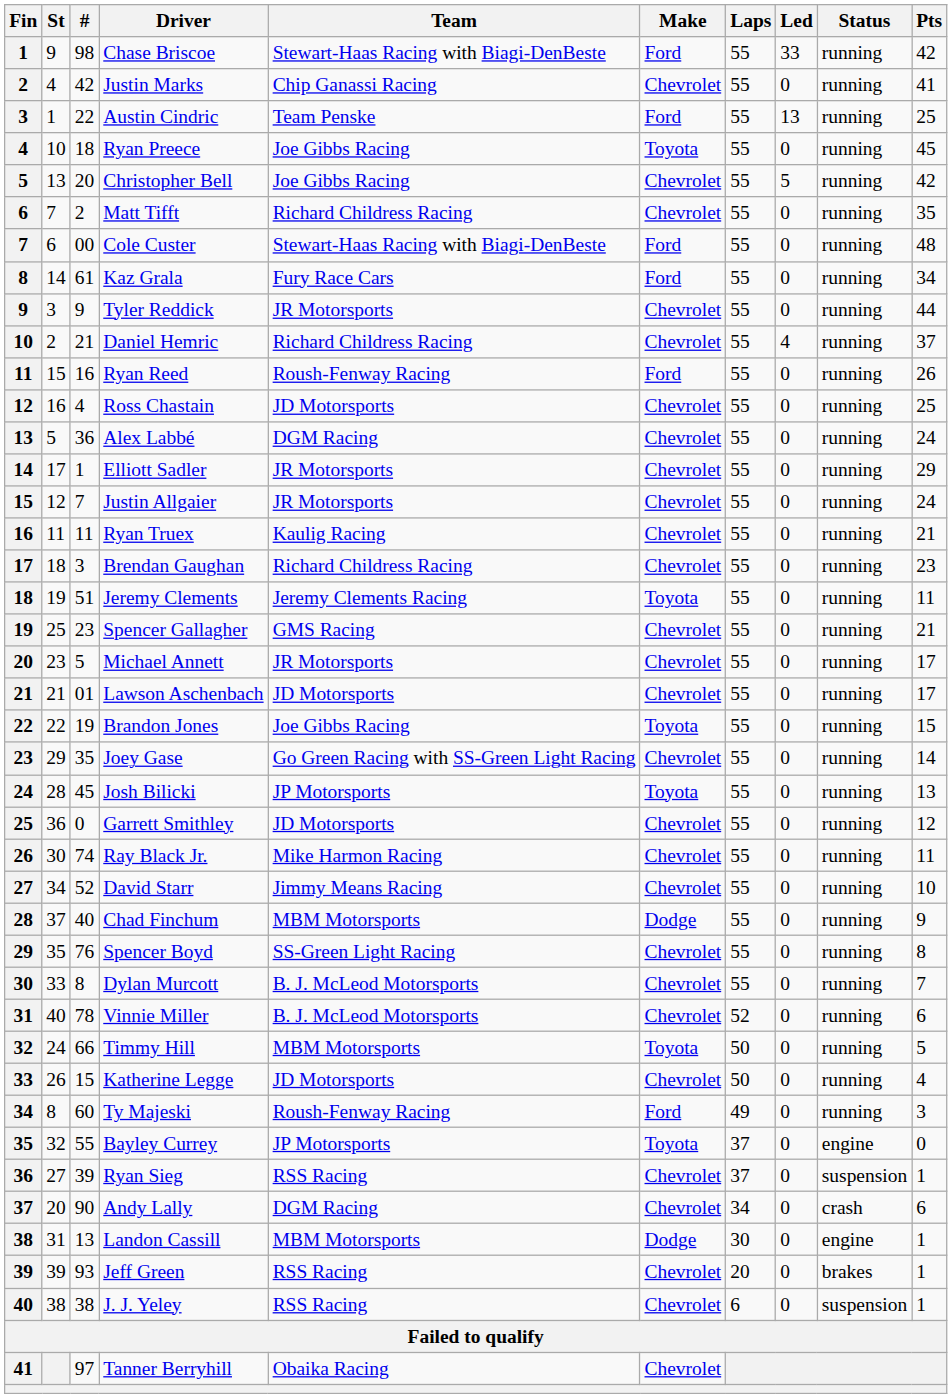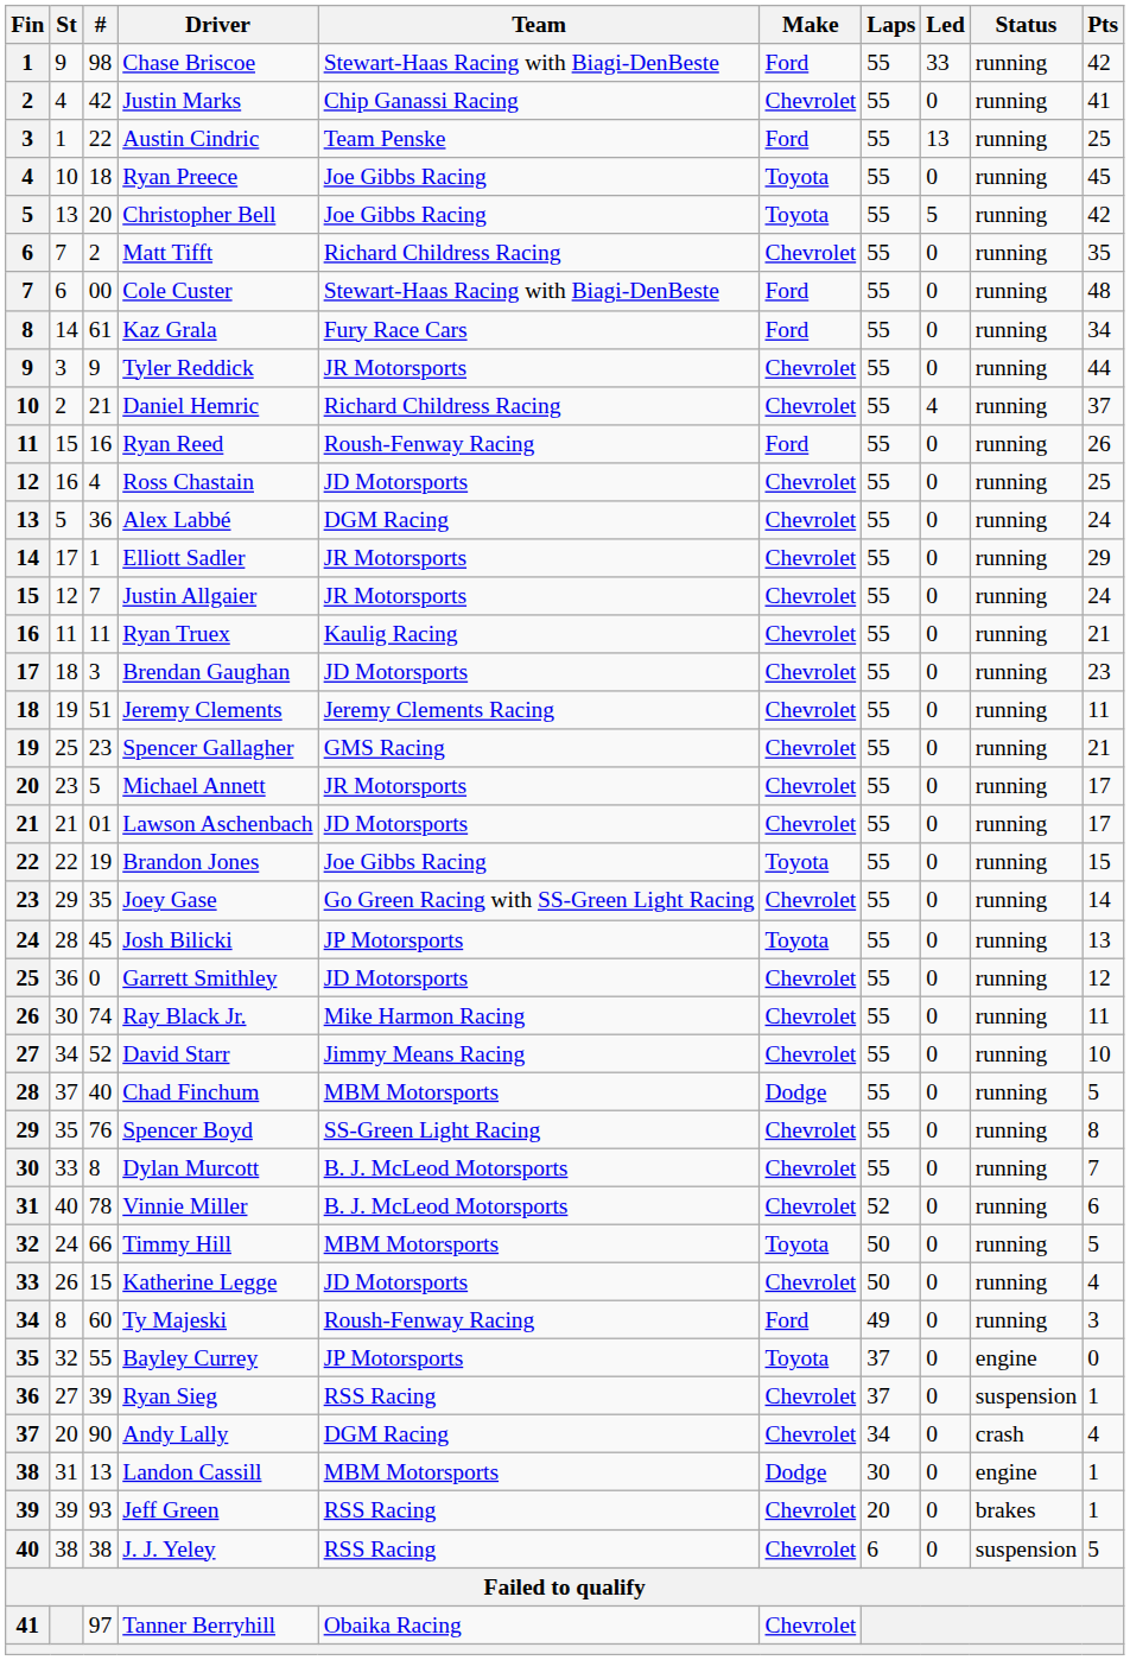 <table class="wikitable" style="font-size:95%">
 <tr>
 <th>Fin</th>
 <th>St</th>
 <th>#</th>
 <th>Driver</th>
 <th>Team</th>
 <th>Make</th>
 <th>Laps</th>
 <th>Led</th>
 <th>Status</th>
 <th>Pts</th>
 </tr>
 <tr>
 <th>1</th>
 <td>9</td>
 <td>98</td>
 <td><a href='#'>Chase Briscoe</a></td>
 <td><a href='#'>Stewart-Haas Racing</a> with <a href='#'>Biagi-DenBeste</a></td>
 <td><a href='#'>Ford</a></td>
 <td>55</td>
 <td>33</td>
 <td>running</td>
 <td>42</td>
 </tr>
 <tr>
 <th>2</th>
 <td>4</td>
 <td>42</td>
 <td><a href='#'>Justin Marks</a></td>
 <td><a href='#'>Chip Ganassi Racing</a></td>
 <td><a href='#'>Chevrolet</a></td>
 <td>55</td>
 <td>0</td>
 <td>running</td>
 <td>41</td>
 </tr>
 <tr>
 <th>3</th>
 <td>1</td>
 <td>22</td>
 <td><a href='#'>Austin Cindric</a></td>
 <td><a href='#'>Team Penske</a></td>
 <td><a href='#'>Ford</a></td>
 <td>55</td>
 <td>13</td>
 <td>running</td>
 <td>25</td>
 </tr>
 <tr>
 <th>4</th>
 <td>10</td>
 <td>18</td>
 <td><a href='#'>Ryan Preece</a></td>
 <td><a href='#'>Joe Gibbs Racing</a></td>
 <td><a href='#'>Toyota</a></td>
 <td>55</td>
 <td>0</td>
 <td>running</td>
 <td>45</td>
 </tr>
 <tr>
 <th>5</th>
 <td>13</td>
 <td>20</td>
 <td><a href='#'>Christopher Bell</a></td>
 <td><a href='#'>Joe Gibbs Racing</a></td>
-<td><a href='#'>Chevrolet</a></td>
+<td><a href='#'>Toyota</a></td>
 <td>55</td>
 <td>5</td>
 <td>running</td>
 <td>42</td>
 </tr>
 <tr>
 <th>6</th>
 <td>7</td>
 <td>2</td>
 <td><a href='#'>Matt Tifft</a></td>
 <td><a href='#'>Richard Childress Racing</a></td>
 <td><a href='#'>Chevrolet</a></td>
 <td>55</td>
 <td>0</td>
 <td>running</td>
 <td>35</td>
 </tr>
 <tr>
 <th>7</th>
 <td>6</td>
 <td>00</td>
 <td><a href='#'>Cole Custer</a></td>
 <td><a href='#'>Stewart-Haas Racing</a> with <a href='#'>Biagi-DenBeste</a></td>
 <td><a href='#'>Ford</a></td>
 <td>55</td>
 <td>0</td>
 <td>running</td>
 <td>48</td>
 </tr>
 <tr>
 <th>8</th>
 <td>14</td>
 <td>61</td>
 <td><a href='#'>Kaz Grala</a></td>
 <td><a href='#'>Fury Race Cars</a></td>
 <td><a href='#'>Ford</a></td>
 <td>55</td>
 <td>0</td>
 <td>running</td>
 <td>34</td>
 </tr>
 <tr>
 <th>9</th>
 <td>3</td>
 <td>9</td>
 <td><a href='#'>Tyler Reddick</a></td>
 <td><a href='#'>JR Motorsports</a></td>
 <td><a href='#'>Chevrolet</a></td>
 <td>55</td>
 <td>0</td>
 <td>running</td>
 <td>44</td>
 </tr>
 <tr>
 <th>10</th>
 <td>2</td>
 <td>21</td>
 <td><a href='#'>Daniel Hemric</a></td>
 <td><a href='#'>Richard Childress Racing</a></td>
 <td><a href='#'>Chevrolet</a></td>
 <td>55</td>
 <td>4</td>
 <td>running</td>
 <td>37</td>
 </tr>
 <tr>
 <th>11</th>
 <td>15</td>
 <td>16</td>
 <td><a href='#'>Ryan Reed</a></td>
 <td><a href='#'>Roush-Fenway Racing</a></td>
 <td><a href='#'>Ford</a></td>
 <td>55</td>
 <td>0</td>
 <td>running</td>
 <td>26</td>
 </tr>
 <tr>
 <th>12</th>
 <td>16</td>
 <td>4</td>
 <td><a href='#'>Ross Chastain</a></td>
 <td><a href='#'>JD Motorsports</a></td>
 <td><a href='#'>Chevrolet</a></td>
 <td>55</td>
 <td>0</td>
 <td>running</td>
 <td>25</td>
 </tr>
 <tr>
 <th>13</th>
 <td>5</td>
 <td>36</td>
 <td><a href='#'>Alex Labbé</a></td>
 <td><a href='#'>DGM Racing</a></td>
 <td><a href='#'>Chevrolet</a></td>
 <td>55</td>
 <td>0</td>
 <td>running</td>
 <td>24</td>
 </tr>
 <tr>
 <th>14</th>
 <td>17</td>
 <td>1</td>
 <td><a href='#'>Elliott Sadler</a></td>
 <td><a href='#'>JR Motorsports</a></td>
 <td><a href='#'>Chevrolet</a></td>
 <td>55</td>
 <td>0</td>
 <td>running</td>
 <td>29</td>
 </tr>
 <tr>
 <th>15</th>
 <td>12</td>
 <td>7</td>
 <td><a href='#'>Justin Allgaier</a></td>
 <td><a href='#'>JR Motorsports</a></td>
 <td><a href='#'>Chevrolet</a></td>
 <td>55</td>
 <td>0</td>
 <td>running</td>
 <td>24</td>
 </tr>
 <tr>
 <th>16</th>
 <td>11</td>
 <td>11</td>
 <td><a href='#'>Ryan Truex</a></td>
 <td><a href='#'>Kaulig Racing</a></td>
 <td><a href='#'>Chevrolet</a></td>
 <td>55</td>
 <td>0</td>
 <td>running</td>
 <td>21</td>
 </tr>
 <tr>
 <th>17</th>
 <td>18</td>
 <td>3</td>
 <td><a href='#'>Brendan Gaughan</a></td>
-<td><a href='#'>Richard Childress Racing</a></td>
+<td><a href='#'>JD Motorsports</a></td>
 <td><a href='#'>Chevrolet</a></td>
 <td>55</td>
 <td>0</td>
 <td>running</td>
 <td>23</td>
 </tr>
 <tr>
 <th>18</th>
 <td>19</td>
 <td>51</td>
 <td><a href='#'>Jeremy Clements</a></td>
 <td><a href='#'>Jeremy Clements Racing</a></td>
-<td><a href='#'>Toyota</a></td>
+<td><a href='#'>Chevrolet</a></td>
 <td>55</td>
 <td>0</td>
 <td>running</td>
 <td>11</td>
 </tr>
 <tr>
 <th>19</th>
 <td>25</td>
 <td>23</td>
 <td><a href='#'>Spencer Gallagher</a></td>
 <td><a href='#'>GMS Racing</a></td>
 <td><a href='#'>Chevrolet</a></td>
 <td>55</td>
 <td>0</td>
 <td>running</td>
 <td>21</td>
 </tr>
 <tr>
 <th>20</th>
 <td>23</td>
 <td>5</td>
 <td><a href='#'>Michael Annett</a></td>
 <td><a href='#'>JR Motorsports</a></td>
 <td><a href='#'>Chevrolet</a></td>
 <td>55</td>
 <td>0</td>
 <td>running</td>
 <td>17</td>
 </tr>
 <tr>
 <th>21</th>
 <td>21</td>
 <td>01</td>
 <td><a href='#'>Lawson Aschenbach</a></td>
 <td><a href='#'>JD Motorsports</a></td>
 <td><a href='#'>Chevrolet</a></td>
 <td>55</td>
 <td>0</td>
 <td>running</td>
 <td>17</td>
 </tr>
 <tr>
 <th>22</th>
 <td>22</td>
 <td>19</td>
 <td><a href='#'>Brandon Jones</a></td>
 <td><a href='#'>Joe Gibbs Racing</a></td>
 <td><a href='#'>Toyota</a></td>
 <td>55</td>
 <td>0</td>
 <td>running</td>
 <td>15</td>
 </tr>
 <tr>
 <th>23</th>
 <td>29</td>
 <td>35</td>
 <td><a href='#'>Joey Gase</a></td>
 <td><a href='#'>Go Green Racing</a> with <a href='#'>SS-Green Light Racing</a></td>
 <td><a href='#'>Chevrolet</a></td>
 <td>55</td>
 <td>0</td>
 <td>running</td>
 <td>14</td>
 </tr>
 <tr>
 <th>24</th>
 <td>28</td>
 <td>45</td>
 <td><a href='#'>Josh Bilicki</a></td>
 <td><a href='#'>JP Motorsports</a></td>
 <td><a href='#'>Toyota</a></td>
 <td>55</td>
 <td>0</td>
 <td>running</td>
 <td>13</td>
 </tr>
 <tr>
 <th>25</th>
 <td>36</td>
 <td>0</td>
 <td><a href='#'>Garrett Smithley</a></td>
 <td><a href='#'>JD Motorsports</a></td>
 <td><a href='#'>Chevrolet</a></td>
 <td>55</td>
 <td>0</td>
 <td>running</td>
 <td>12</td>
 </tr>
 <tr>
 <th>26</th>
 <td>30</td>
 <td>74</td>
 <td><a href='#'>Ray Black Jr.</a></td>
 <td><a href='#'>Mike Harmon Racing</a></td>
 <td><a href='#'>Chevrolet</a></td>
 <td>55</td>
 <td>0</td>
 <td>running</td>
 <td>11</td>
 </tr>
 <tr>
 <th>27</th>
 <td>34</td>
 <td>52</td>
 <td><a href='#'>David Starr</a></td>
 <td><a href='#'>Jimmy Means Racing</a></td>
 <td><a href='#'>Chevrolet</a></td>
 <td>55</td>
 <td>0</td>
 <td>running</td>
 <td>10</td>
 </tr>
 <tr>
 <th>28</th>
 <td>37</td>
 <td>40</td>
 <td><a href='#'>Chad Finchum</a></td>
 <td><a href='#'>MBM Motorsports</a></td>
 <td><a href='#'>Dodge</a></td>
 <td>55</td>
 <td>0</td>
 <td>running</td>
-<td>9</td>
+<td>5</td>
 </tr>
 <tr>
 <th>29</th>
 <td>35</td>
 <td>76</td>
 <td><a href='#'>Spencer Boyd</a></td>
 <td><a href='#'>SS-Green Light Racing</a></td>
 <td><a href='#'>Chevrolet</a></td>
 <td>55</td>
 <td>0</td>
 <td>running</td>
 <td>8</td>
 </tr>
 <tr>
 <th>30</th>
 <td>33</td>
 <td>8</td>
 <td><a href='#'>Dylan Murcott</a></td>
 <td><a href='#'>B. J. McLeod Motorsports</a></td>
 <td><a href='#'>Chevrolet</a></td>
 <td>55</td>
 <td>0</td>
 <td>running</td>
 <td>7</td>
 </tr>
 <tr>
 <th>31</th>
 <td>40</td>
 <td>78</td>
 <td><a href='#'>Vinnie Miller</a></td>
 <td><a href='#'>B. J. McLeod Motorsports</a></td>
 <td><a href='#'>Chevrolet</a></td>
 <td>52</td>
 <td>0</td>
 <td>running</td>
 <td>6</td>
 </tr>
 <tr>
 <th>32</th>
 <td>24</td>
 <td>66</td>
 <td><a href='#'>Timmy Hill</a></td>
 <td><a href='#'>MBM Motorsports</a></td>
 <td><a href='#'>Toyota</a></td>
 <td>50</td>
 <td>0</td>
 <td>running</td>
 <td>5</td>
 </tr>
 <tr>
 <th>33</th>
 <td>26</td>
 <td>15</td>
 <td><a href='#'>Katherine Legge</a></td>
 <td><a href='#'>JD Motorsports</a></td>
 <td><a href='#'>Chevrolet</a></td>
 <td>50</td>
 <td>0</td>
 <td>running</td>
 <td>4</td>
 </tr>
 <tr>
 <th>34</th>
 <td>8</td>
 <td>60</td>
 <td><a href='#'>Ty Majeski</a></td>
 <td><a href='#'>Roush-Fenway Racing</a></td>
 <td><a href='#'>Ford</a></td>
 <td>49</td>
 <td>0</td>
 <td>running</td>
 <td>3</td>
 </tr>
 <tr>
 <th>35</th>
 <td>32</td>
 <td>55</td>
 <td><a href='#'>Bayley Currey</a></td>
 <td><a href='#'>JP Motorsports</a></td>
 <td><a href='#'>Toyota</a></td>
 <td>37</td>
 <td>0</td>
 <td>engine</td>
 <td>0</td>
 </tr>
 <tr>
 <th>36</th>
 <td>27</td>
 <td>39</td>
 <td><a href='#'>Ryan Sieg</a></td>
 <td><a href='#'>RSS Racing</a></td>
 <td><a href='#'>Chevrolet</a></td>
 <td>37</td>
 <td>0</td>
 <td>suspension</td>
 <td>1</td>
 </tr>
 <tr>
 <th>37</th>
 <td>20</td>
 <td>90</td>
 <td><a href='#'>Andy Lally</a></td>
 <td><a href='#'>DGM Racing</a></td>
 <td><a href='#'>Chevrolet</a></td>
 <td>34</td>
 <td>0</td>
 <td>crash</td>
-<td>6</td>
+<td>4</td>
 </tr>
 <tr>
 <th>38</th>
 <td>31</td>
 <td>13</td>
 <td><a href='#'>Landon Cassill</a></td>
 <td><a href='#'>MBM Motorsports</a></td>
 <td><a href='#'>Dodge</a></td>
 <td>30</td>
 <td>0</td>
 <td>engine</td>
 <td>1</td>
 </tr>
 <tr>
 <th>39</th>
 <td>39</td>
 <td>93</td>
 <td><a href='#'>Jeff Green</a></td>
 <td><a href='#'>RSS Racing</a></td>
 <td><a href='#'>Chevrolet</a></td>
 <td>20</td>
 <td>0</td>
 <td>brakes</td>
 <td>1</td>
 </tr>
 <tr>
 <th>40</th>
 <td>38</td>
 <td>38</td>
 <td><a href='#'>J. J. Yeley</a></td>
 <td><a href='#'>RSS Racing</a></td>
 <td><a href='#'>Chevrolet</a></td>
 <td>6</td>
 <td>0</td>
 <td>suspension</td>
-<td>1</td>
+<td>5</td>
 </tr>
 <tr>
 <th colspan="10">Failed to qualify</th>
 </tr>
 <tr>
 <th>41</th>
 <th></th>
 <td>97</td>
 <td><a href='#'>Tanner Berryhill</a></td>
 <td><a href='#'>Obaika Racing</a></td>
 <td><a href='#'>Chevrolet</a></td>
 <th colspan="4"></th>
 </tr>
 <tr>
 <th colspan="10"></th>
 </tr>
 </table>
